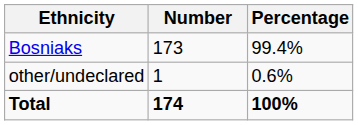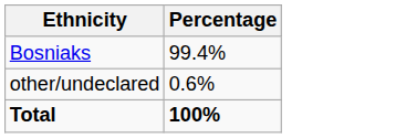 <table class="wikitable">
 <tr>
 <th width="100px">Ethnicity</th>
-<th width="80px">Number</th>
 <th width="80px">Percentage</th>
 </tr>
 <tr>
 <td><a href='#'>Bosniaks</a></td>
-<td>173</td>
 <td>99.4%</td>
 </tr>
 <tr>
 <td>other/undeclared</td>
-<td>1</td>
 <td>0.6%</td>
 </tr>
 <tr>
 <td><strong>Total</strong></td>
-<td><strong>174</strong></td>
 <td><strong>100%</strong></td>
 </tr>
 </table>
